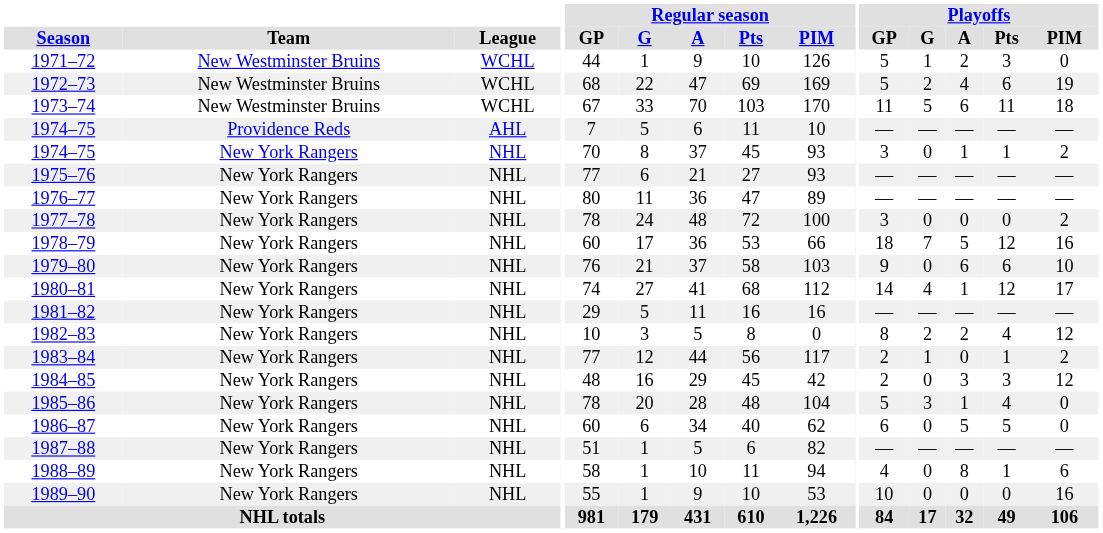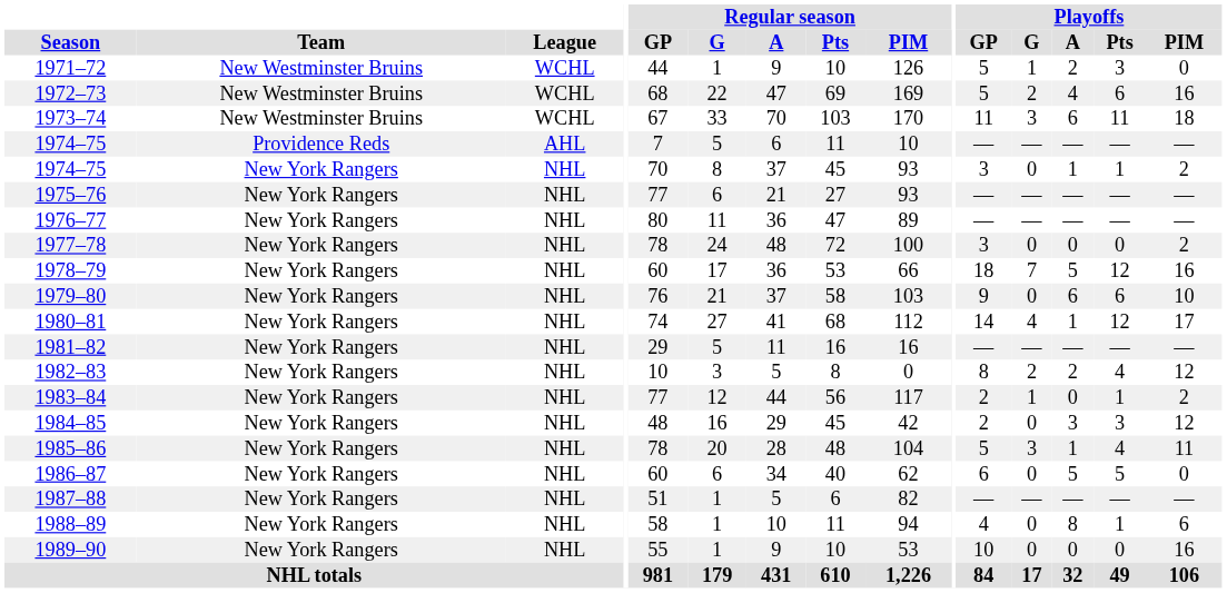 <table border="0" cellpadding="1" cellspacing="0" style="text-align:center; width:60em">
 <tr bgcolor="#e0e0e0">
 <th colspan="3" bgcolor="#ffffff"></th>
 <th rowspan="100" bgcolor="#ffffff"></th>
 <th colspan="5"><a href='#'>Regular season</a></th>
 <th rowspan="100" bgcolor="#ffffff"></th>
 <th colspan="5"><a href='#'>Playoffs</a></th>
 </tr>
 <tr bgcolor="#e0e0e0">
 <th><a href='#'>Season</a></th>
 <th>Team</th>
 <th>League</th>
 <th>GP</th>
 <th><a href='#'>G</a></th>
 <th><a href='#'>A</a></th>
 <th><a href='#'>Pts</a></th>
 <th><a href='#'>PIM</a></th>
 <th>GP</th>
 <th>G</th>
 <th>A</th>
 <th>Pts</th>
 <th>PIM</th>
 </tr>
 <tr>
 <td><a href='#'>1971–72</a></td>
 <td><a href='#'>New Westminster Bruins</a></td>
 <td><a href='#'>WCHL</a></td>
 <td>44</td>
 <td>1</td>
 <td>9</td>
 <td>10</td>
 <td>126</td>
 <td>5</td>
 <td>1</td>
 <td>2</td>
 <td>3</td>
 <td>0</td>
 </tr>
 <tr bgcolor="#f0f0f0">
 <td><a href='#'>1972–73</a></td>
 <td>New Westminster Bruins</td>
 <td>WCHL</td>
 <td>68</td>
 <td>22</td>
 <td>47</td>
 <td>69</td>
 <td>169</td>
 <td>5</td>
 <td>2</td>
 <td>4</td>
 <td>6</td>
-<td>19</td>
+<td>16</td>
 </tr>
 <tr>
 <td><a href='#'>1973–74</a></td>
 <td>New Westminster Bruins</td>
 <td>WCHL</td>
 <td>67</td>
 <td>33</td>
 <td>70</td>
 <td>103</td>
 <td>170</td>
 <td>11</td>
-<td>5</td>
+<td>3</td>
 <td>6</td>
 <td>11</td>
 <td>18</td>
 </tr>
 <tr bgcolor="#f0f0f0">
 <td><a href='#'>1974–75</a></td>
 <td><a href='#'>Providence Reds</a></td>
 <td><a href='#'>AHL</a></td>
 <td>7</td>
 <td>5</td>
 <td>6</td>
 <td>11</td>
 <td>10</td>
 <td>—</td>
 <td>—</td>
 <td>—</td>
 <td>—</td>
 <td>—</td>
 </tr>
 <tr>
 <td><a href='#'>1974–75</a></td>
 <td><a href='#'>New York Rangers</a></td>
 <td><a href='#'>NHL</a></td>
 <td>70</td>
 <td>8</td>
 <td>37</td>
 <td>45</td>
 <td>93</td>
 <td>3</td>
 <td>0</td>
 <td>1</td>
 <td>1</td>
 <td>2</td>
 </tr>
 <tr bgcolor="#f0f0f0">
 <td><a href='#'>1975–76</a></td>
 <td>New York Rangers</td>
 <td>NHL</td>
 <td>77</td>
 <td>6</td>
 <td>21</td>
 <td>27</td>
 <td>93</td>
 <td>—</td>
 <td>—</td>
 <td>—</td>
 <td>—</td>
 <td>—</td>
 </tr>
 <tr>
 <td><a href='#'>1976–77</a></td>
 <td>New York Rangers</td>
 <td>NHL</td>
 <td>80</td>
 <td>11</td>
 <td>36</td>
 <td>47</td>
 <td>89</td>
 <td>—</td>
 <td>—</td>
 <td>—</td>
 <td>—</td>
 <td>—</td>
 </tr>
 <tr bgcolor="#f0f0f0">
 <td><a href='#'>1977–78</a></td>
 <td>New York Rangers</td>
 <td>NHL</td>
 <td>78</td>
 <td>24</td>
 <td>48</td>
 <td>72</td>
 <td>100</td>
 <td>3</td>
 <td>0</td>
 <td>0</td>
 <td>0</td>
 <td>2</td>
 </tr>
 <tr>
 <td><a href='#'>1978–79</a></td>
 <td>New York Rangers</td>
 <td>NHL</td>
 <td>60</td>
 <td>17</td>
 <td>36</td>
 <td>53</td>
 <td>66</td>
 <td>18</td>
 <td>7</td>
 <td>5</td>
 <td>12</td>
 <td>16</td>
 </tr>
 <tr bgcolor="#f0f0f0">
 <td><a href='#'>1979–80</a></td>
 <td>New York Rangers</td>
 <td>NHL</td>
 <td>76</td>
 <td>21</td>
 <td>37</td>
 <td>58</td>
 <td>103</td>
 <td>9</td>
 <td>0</td>
 <td>6</td>
 <td>6</td>
 <td>10</td>
 </tr>
 <tr>
 <td><a href='#'>1980–81</a></td>
 <td>New York Rangers</td>
 <td>NHL</td>
 <td>74</td>
 <td>27</td>
 <td>41</td>
 <td>68</td>
 <td>112</td>
 <td>14</td>
 <td>4</td>
 <td>1</td>
 <td>12</td>
 <td>17</td>
 </tr>
 <tr bgcolor="#f0f0f0">
 <td><a href='#'>1981–82</a></td>
 <td>New York Rangers</td>
 <td>NHL</td>
 <td>29</td>
 <td>5</td>
 <td>11</td>
 <td>16</td>
 <td>16</td>
 <td>—</td>
 <td>—</td>
 <td>—</td>
 <td>—</td>
 <td>—</td>
 </tr>
 <tr>
 <td><a href='#'>1982–83</a></td>
 <td>New York Rangers</td>
 <td>NHL</td>
 <td>10</td>
 <td>3</td>
 <td>5</td>
 <td>8</td>
 <td>0</td>
 <td>8</td>
 <td>2</td>
 <td>2</td>
 <td>4</td>
 <td>12</td>
 </tr>
 <tr bgcolor="#f0f0f0">
 <td><a href='#'>1983–84</a></td>
 <td>New York Rangers</td>
 <td>NHL</td>
 <td>77</td>
 <td>12</td>
 <td>44</td>
 <td>56</td>
 <td>117</td>
 <td>2</td>
 <td>1</td>
 <td>0</td>
 <td>1</td>
 <td>2</td>
 </tr>
 <tr>
 <td><a href='#'>1984–85</a></td>
 <td>New York Rangers</td>
 <td>NHL</td>
 <td>48</td>
 <td>16</td>
 <td>29</td>
 <td>45</td>
 <td>42</td>
 <td>2</td>
 <td>0</td>
 <td>3</td>
 <td>3</td>
 <td>12</td>
 </tr>
 <tr bgcolor="#f0f0f0">
 <td><a href='#'>1985–86</a></td>
 <td>New York Rangers</td>
 <td>NHL</td>
 <td>78</td>
 <td>20</td>
 <td>28</td>
 <td>48</td>
 <td>104</td>
 <td>5</td>
 <td>3</td>
 <td>1</td>
 <td>4</td>
-<td>0</td>
+<td>11</td>
 </tr>
 <tr>
 <td><a href='#'>1986–87</a></td>
 <td>New York Rangers</td>
 <td>NHL</td>
 <td>60</td>
 <td>6</td>
 <td>34</td>
 <td>40</td>
 <td>62</td>
 <td>6</td>
 <td>0</td>
 <td>5</td>
 <td>5</td>
 <td>0</td>
 </tr>
 <tr bgcolor="#f0f0f0">
 <td><a href='#'>1987–88</a></td>
 <td>New York Rangers</td>
 <td>NHL</td>
 <td>51</td>
 <td>1</td>
 <td>5</td>
 <td>6</td>
 <td>82</td>
 <td>—</td>
 <td>—</td>
 <td>—</td>
 <td>—</td>
 <td>—</td>
 </tr>
 <tr>
 <td><a href='#'>1988–89</a></td>
 <td>New York Rangers</td>
 <td>NHL</td>
 <td>58</td>
 <td>1</td>
 <td>10</td>
 <td>11</td>
 <td>94</td>
 <td>4</td>
 <td>0</td>
 <td>8</td>
 <td>1</td>
 <td>6</td>
 </tr>
 <tr bgcolor="#f0f0f0">
 <td><a href='#'>1989–90</a></td>
 <td>New York Rangers</td>
 <td>NHL</td>
 <td>55</td>
 <td>1</td>
 <td>9</td>
 <td>10</td>
 <td>53</td>
 <td>10</td>
 <td>0</td>
 <td>0</td>
 <td>0</td>
 <td>16</td>
 </tr>
 <tr bgcolor="#e0e0e0">
 <th colspan="3">NHL totals</th>
 <th>981</th>
 <th>179</th>
 <th>431</th>
 <th>610</th>
 <th>1,226</th>
 <th>84</th>
 <th>17</th>
 <th>32</th>
 <th>49</th>
 <th>106</th>
 </tr>
 </table>
